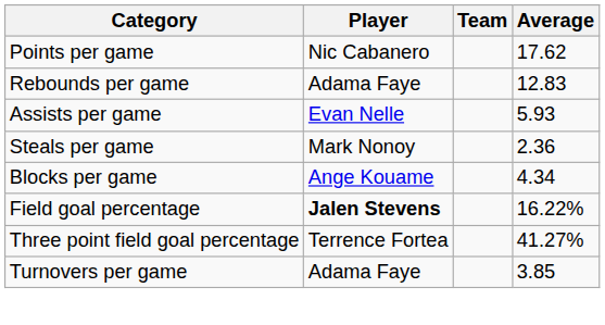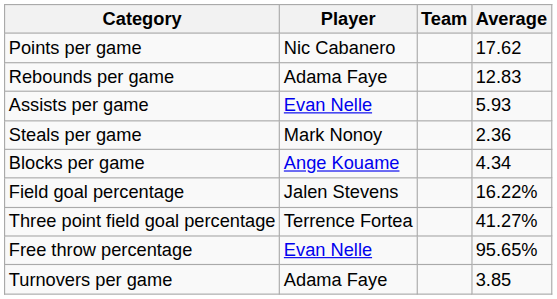 <table class="wikitable">
 <tr>
 <th>Category</th>
 <th>Player</th>
 <th>Team</th>
 <th>Average</th>
 </tr>
 <tr>
 <td>Points per game</td>
 <td> Nic Cabanero</td>
 <td></td>
 <td>17.62</td>
 </tr>
 <tr>
 <td>Rebounds per game</td>
 <td> Adama Faye</td>
 <td></td>
 <td>12.83</td>
 </tr>
 <tr>
 <td>Assists per game</td>
 <td> <a href='#'>Evan Nelle</a></td>
 <td></td>
 <td>5.93</td>
 </tr>
 <tr>
 <td>Steals per game</td>
 <td> Mark Nonoy</td>
 <td></td>
 <td>2.36</td>
 </tr>
 <tr>
 <td>Blocks per game</td>
 <td> <a href='#'>Ange Kouame</a></td>
 <td></td>
 <td>4.34</td>
 </tr>
 <tr>
 <td>Field goal percentage</td>
-<td><strong> Jalen Stevens</strong></td>
+<td> Jalen Stevens</td>
 <td></td>
 <td>16.22%</td>
 </tr>
 <tr>
 <td>Three point field goal percentage</td>
 <td> Terrence Fortea</td>
 <td></td>
 <td>41.27%</td>
 </tr>
 <tr>
+<td>Free throw percentage</td>
+<td> <a href='#'>Evan Nelle</a></td>
+<td></td>
+<td>95.65%</td>
+</tr>
+<tr>
 <td>Turnovers per game</td>
 <td> Adama Faye</td>
 <td></td>
 <td>3.85</td>
 </tr>
 </table>
